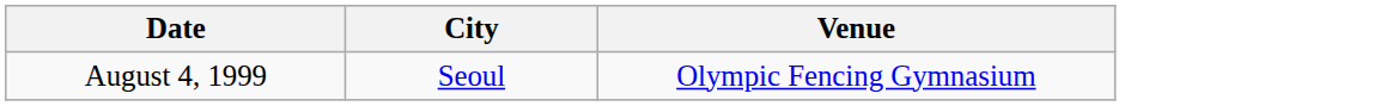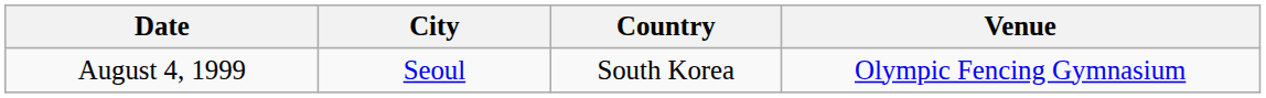 <table class="wikitable" style="text-align:center">
 <tr>
 <th scope="col" style="width:11em">Date</th>
 <th scope="col" style="width:8em">City</th>
+<th scope="col" style="width:8em">Country</th>
 <th scope="col" style="width:17em">Venue</th>
 </tr>
 <tr>
 <td>August 4, 1999</td>
 <td><a href='#'>Seoul</a></td>
+<td>South Korea</td>
 <td><a href='#'>Olympic Fencing Gymnasium</a></td>
 </tr>
 </table>
